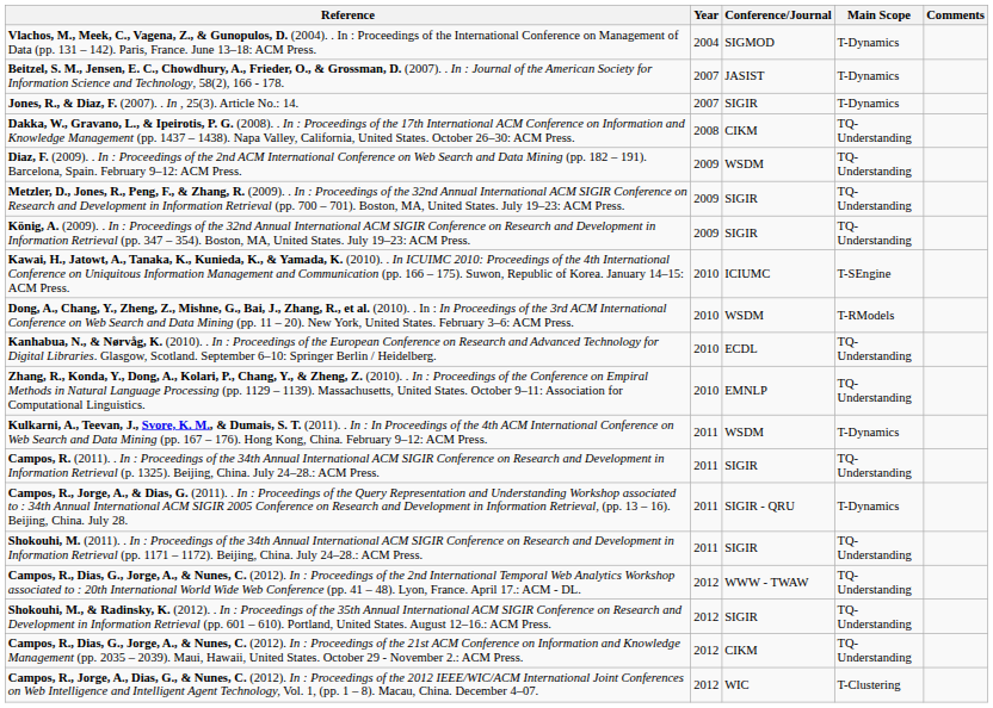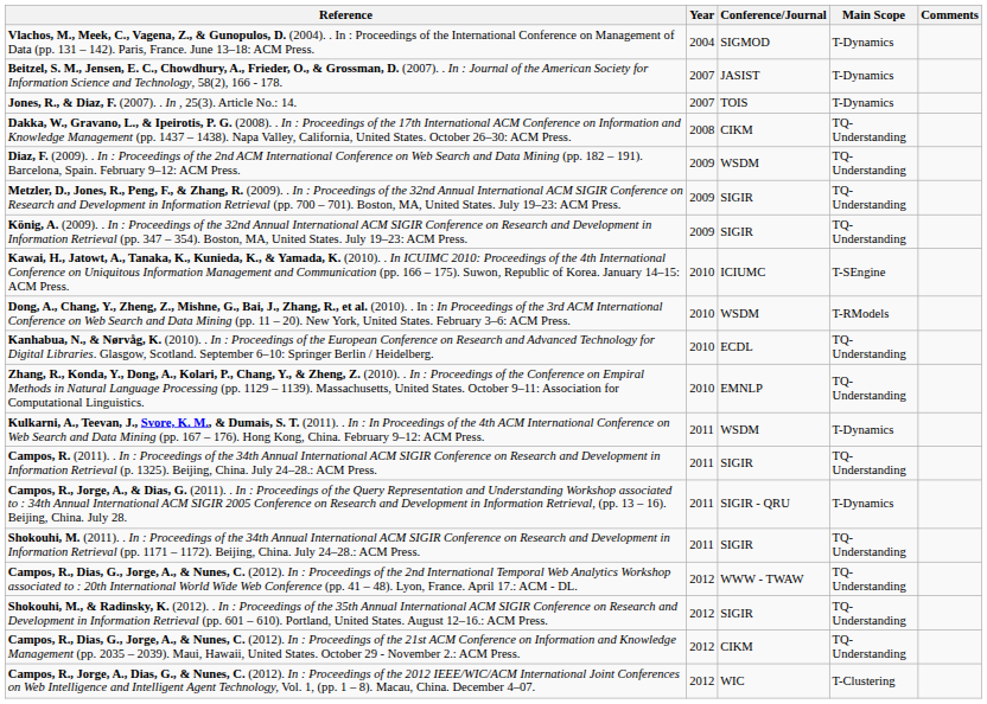 <table class="wikitable sortable">
 <tr>
 <th>Reference</th>
 <th>Year</th>
 <th>Conference/Journal</th>
 <th>Main Scope</th>
 <th>Comments</th>
 </tr>
 <tr>
 <td><strong>Vlachos, M., Meek, C., Vagena, Z., & Gunopulos, D.</strong> (2004). . In : Proceedings of the International Conference on Management of Data (pp. 131 – 142). Paris, France. June 13–18: ACM Press.</td>
 <td>2004</td>
 <td>SIGMOD</td>
 <td>T-Dynamics</td>
 <td></td>
 </tr>
 <tr>
 <td><strong>Beitzel, S. M., Jensen, E. C., Chowdhury, A., Frieder, O., & Grossman, D.</strong> (2007). . <em>In : Journal of the American Society for Information Science and Technology</em>, 58(2), 166 - 178.</td>
 <td>2007</td>
 <td>JASIST</td>
 <td>T-Dynamics</td>
 <td></td>
 </tr>
 <tr>
 <td><strong>Jones, R., & Diaz, F.</strong> (2007). . <em>In </em>, 25(3). Article No.: 14.</td>
 <td>2007</td>
-<td>SIGIR</td>
+<td>TOIS</td>
 <td>T-Dynamics</td>
 <td></td>
 </tr>
 <tr>
 <td><strong>Dakka, W., Gravano, L., & Ipeirotis, P. G.</strong> (2008). . <em>In : Proceedings of the 17th International ACM Conference on Information and Knowledge Management</em> (pp. 1437 – 1438). Napa Valley, California, United States. October 26–30: ACM Press.</td>
 <td>2008</td>
 <td>CIKM</td>
 <td>TQ-Understanding</td>
 <td></td>
 </tr>
 <tr>
 <td><strong>Diaz, F.</strong> (2009). . <em>In : Proceedings of the 2nd ACM International Conference on Web Search and Data Mining</em> (pp. 182 – 191). Barcelona, Spain. February 9–12: ACM Press.</td>
 <td>2009</td>
 <td>WSDM</td>
 <td>TQ-Understanding</td>
 <td></td>
 </tr>
 <tr>
 <td><strong>Metzler, D., Jones, R., Peng, F., & Zhang, R.</strong> (2009). . <em>In : Proceedings of the 32nd Annual International ACM SIGIR Conference on Research and Development in Information Retrieval</em> (pp. 700 – 701). Boston, MA, United States. July 19–23: ACM Press.</td>
 <td>2009</td>
 <td>SIGIR</td>
 <td>TQ-Understanding</td>
 <td></td>
 </tr>
 <tr>
 <td><strong>König, A.</strong> (2009). . <em>In : Proceedings of the 32nd Annual International ACM SIGIR Conference on Research and Development in Information Retrieval</em> (pp. 347 – 354). Boston, MA, United States. July 19–23: ACM Press.</td>
 <td>2009</td>
 <td>SIGIR</td>
 <td>TQ-Understanding</td>
 <td></td>
 </tr>
 <tr>
 <td><strong>Kawai, H., Jatowt, A., Tanaka, K., Kunieda, K., & Yamada, K.</strong> (2010). . <em>In ICUIMC 2010: Proceedings of the 4th International Conference on Uniquitous Information Management and Communication</em> (pp. 166 – 175). Suwon, Republic of Korea. January 14–15: ACM Press.</td>
 <td>2010</td>
 <td>ICIUMC</td>
 <td>T-SEngine</td>
 <td></td>
 </tr>
 <tr>
 <td><strong>Dong, A., Chang, Y., Zheng, Z., Mishne, G., Bai, J., Zhang, R., et al.</strong> (2010). . In : <em>In Proceedings of the 3rd ACM International Conference on Web Search and Data Mining</em> (pp. 11 – 20). New York, United States. February 3–6: ACM Press.</td>
 <td>2010</td>
 <td>WSDM</td>
 <td>T-RModels</td>
 <td></td>
 </tr>
 <tr>
 <td><strong>Kanhabua, N., & Nørvåg, K.</strong> (2010). . <em>In : Proceedings of the European Conference on Research and Advanced Technology for Digital Libraries</em>. Glasgow, Scotland. September 6–10: Springer Berlin / Heidelberg.</td>
 <td>2010</td>
 <td>ECDL</td>
 <td>TQ-Understanding</td>
 <td></td>
 </tr>
 <tr>
 <td><strong>Zhang, R., Konda, Y., Dong, A., Kolari, P., Chang, Y., & Zheng, Z.</strong> (2010). . <em>In : Proceedings of the Conference on Empiral Methods in Natural Language Processing</em> (pp. 1129 – 1139). Massachusetts, United States. October 9–11: Association for Computational Linguistics.</td>
 <td>2010</td>
 <td>EMNLP</td>
 <td>TQ-Understanding</td>
 <td></td>
 </tr>
 <tr>
 <td><strong>Kulkarni, A., Teevan, J., <a href='#'>Svore, K. M.</a>, & Dumais, S. T.</strong> (2011). . <em>In : In Proceedings of the 4th ACM International Conference on Web Search and Data Mining</em> (pp. 167 – 176). Hong Kong, China. February 9–12: ACM Press.</td>
 <td>2011</td>
 <td>WSDM</td>
 <td>T-Dynamics</td>
 <td></td>
 </tr>
 <tr>
 <td><strong>Campos, R.</strong> (2011). . <em>In : Proceedings of the 34th Annual International ACM SIGIR Conference on Research and Development in Information Retrieval</em> (p. 1325). Beijing, China. July 24–28.: ACM Press.</td>
 <td>2011</td>
 <td>SIGIR</td>
 <td>TQ-Understanding</td>
 <td></td>
 </tr>
 <tr>
 <td><strong>Campos, R., Jorge, A., & Dias, G.</strong> (2011). . <em>In : Proceedings of the Query Representation and Understanding Workshop associated to : 34th Annual International ACM SIGIR 2005 Conference on Research and Development in Information Retrieval</em>, (pp. 13 – 16). Beijing, China. July 28.</td>
 <td>2011</td>
 <td>SIGIR - QRU</td>
 <td>T-Dynamics</td>
 <td></td>
 </tr>
 <tr>
 <td><strong>Shokouhi, M.</strong> (2011). . <em>In : Proceedings of the 34th Annual International ACM SIGIR Conference on Research and Development in Information Retrieval</em> (pp. 1171 – 1172). Beijing, China. July 24–28.: ACM Press.</td>
 <td>2011</td>
 <td>SIGIR</td>
 <td>TQ-Understanding</td>
 <td></td>
 </tr>
 <tr>
 <td><strong>Campos, R., Dias, G., Jorge, A., & Nunes, C.</strong> (2012).  <em>In : Proceedings of the 2nd International Temporal Web Analytics Workshop associated to : 20th International World Wide Web Conference</em> (pp. 41 – 48). Lyon, France. April 17.: ACM - DL.</td>
 <td>2012</td>
 <td>WWW - TWAW</td>
 <td>TQ-Understanding</td>
 <td></td>
 </tr>
 <tr>
 <td><strong>Shokouhi, M., & Radinsky, K.</strong> (2012). . <em>In : Proceedings of the 35th Annual International ACM SIGIR Conference on Research and Development in Information Retrieval</em> (pp. 601 – 610). Portland, United States. August 12–16.: ACM Press.</td>
 <td>2012</td>
 <td>SIGIR</td>
 <td>TQ-Understanding</td>
 <td></td>
 </tr>
 <tr>
 <td><strong>Campos, R., Dias, G., Jorge, A., & Nunes, C.</strong> (2012).  <em>In : Proceedings of the 21st ACM Conference on Information and Knowledge Management</em> (pp. 2035 – 2039). Maui, Hawaii, United States. October 29 - November 2.: ACM Press.</td>
 <td>2012</td>
 <td>CIKM</td>
 <td>TQ-Understanding</td>
 <td></td>
 </tr>
 <tr>
 <td><strong>Campos, R., Jorge, A., Dias, G., & Nunes, C.</strong> (2012).  <em>In : Proceedings of the 2012 IEEE/WIC/ACM International Joint Conferences on Web Intelligence and Intelligent Agent Technology,</em> Vol. 1, (pp. 1 – 8). Macau, China. December 4–07.</td>
 <td>2012</td>
 <td>WIC</td>
 <td>T-Clustering</td>
 <td></td>
 </tr>
 </table>
